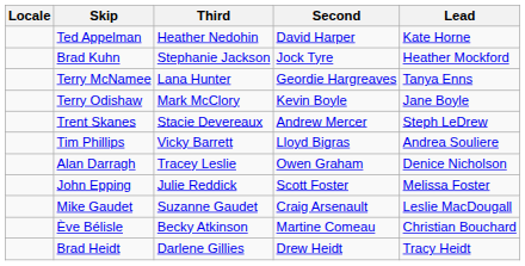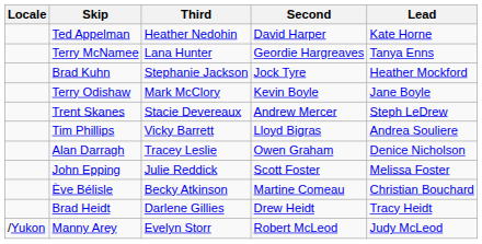 <table class="wikitable">
 <tr>
 <th>Locale</th>
 <th>Skip</th>
 <th>Third</th>
 <th>Second</th>
 <th>Lead</th>
 </tr>
 <tr>
 <td></td>
 <td><a href='#'>Ted Appelman</a></td>
 <td><a href='#'>Heather Nedohin</a></td>
 <td><a href='#'>David Harper</a></td>
 <td><a href='#'>Kate Horne</a></td>
 </tr>
 <tr>
 <td></td>
+<td><a href='#'>Terry McNamee</a></td>
+<td><a href='#'>Lana Hunter</a></td>
+<td><a href='#'>Geordie Hargreaves</a></td>
+<td><a href='#'>Tanya Enns</a></td>
+</tr>
+<tr>
+<td></td>
 <td><a href='#'>Brad Kuhn</a></td>
 <td><a href='#'>Stephanie Jackson</a></td>
 <td><a href='#'>Jock Tyre</a></td>
 <td><a href='#'>Heather Mockford</a></td>
-</tr>
-<tr>
-<td></td>
-<td><a href='#'>Terry McNamee</a></td>
-<td><a href='#'>Lana Hunter</a></td>
-<td><a href='#'>Geordie Hargreaves</a></td>
-<td><a href='#'>Tanya Enns</a></td>
 </tr>
 <tr>
 <td></td>
 <td><a href='#'>Terry Odishaw</a></td>
 <td><a href='#'>Mark McClory</a></td>
 <td><a href='#'>Kevin Boyle</a></td>
 <td><a href='#'>Jane Boyle</a></td>
 </tr>
 <tr>
 <td></td>
 <td><a href='#'>Trent Skanes</a></td>
 <td><a href='#'>Stacie Devereaux</a></td>
 <td><a href='#'>Andrew Mercer</a></td>
 <td><a href='#'>Steph LeDrew</a></td>
 </tr>
 <tr>
 <td></td>
 <td><a href='#'>Tim Phillips</a></td>
 <td><a href='#'>Vicky Barrett</a></td>
 <td><a href='#'>Lloyd Bigras</a></td>
 <td><a href='#'>Andrea Souliere</a></td>
 </tr>
 <tr>
 <td></td>
 <td><a href='#'>Alan Darragh</a></td>
 <td><a href='#'>Tracey Leslie</a></td>
 <td><a href='#'>Owen Graham</a></td>
 <td><a href='#'>Denice Nicholson</a></td>
 </tr>
 <tr>
 <td></td>
 <td><a href='#'>John Epping</a></td>
 <td><a href='#'>Julie Reddick</a></td>
 <td><a href='#'>Scott Foster</a></td>
 <td><a href='#'>Melissa Foster</a></td>
 </tr>
 <tr>
 <td></td>
-<td><a href='#'>Mike Gaudet</a></td>
-<td><a href='#'>Suzanne Gaudet</a></td>
-<td><a href='#'>Craig Arsenault</a></td>
-<td><a href='#'>Leslie MacDougall</a></td>
-</tr>
-<tr>
-<td></td>
 <td><a href='#'>Ève Bélisle</a></td>
 <td><a href='#'>Becky Atkinson</a></td>
 <td><a href='#'>Martine Comeau</a></td>
 <td><a href='#'>Christian Bouchard</a></td>
 </tr>
 <tr>
 <td></td>
 <td><a href='#'>Brad Heidt</a></td>
 <td><a href='#'>Darlene Gillies</a></td>
 <td><a href='#'>Drew Heidt</a></td>
 <td><a href='#'>Tracy Heidt</a></td>
 </tr>
+<tr>
+<td>/<a href='#'>Yukon</a></td>
+<td><a href='#'>Manny Arey</a></td>
+<td><a href='#'>Evelyn Storr</a></td>
+<td><a href='#'>Robert McLeod</a></td>
+<td><a href='#'>Judy McLeod</a></td>
+</tr>
 </table>
